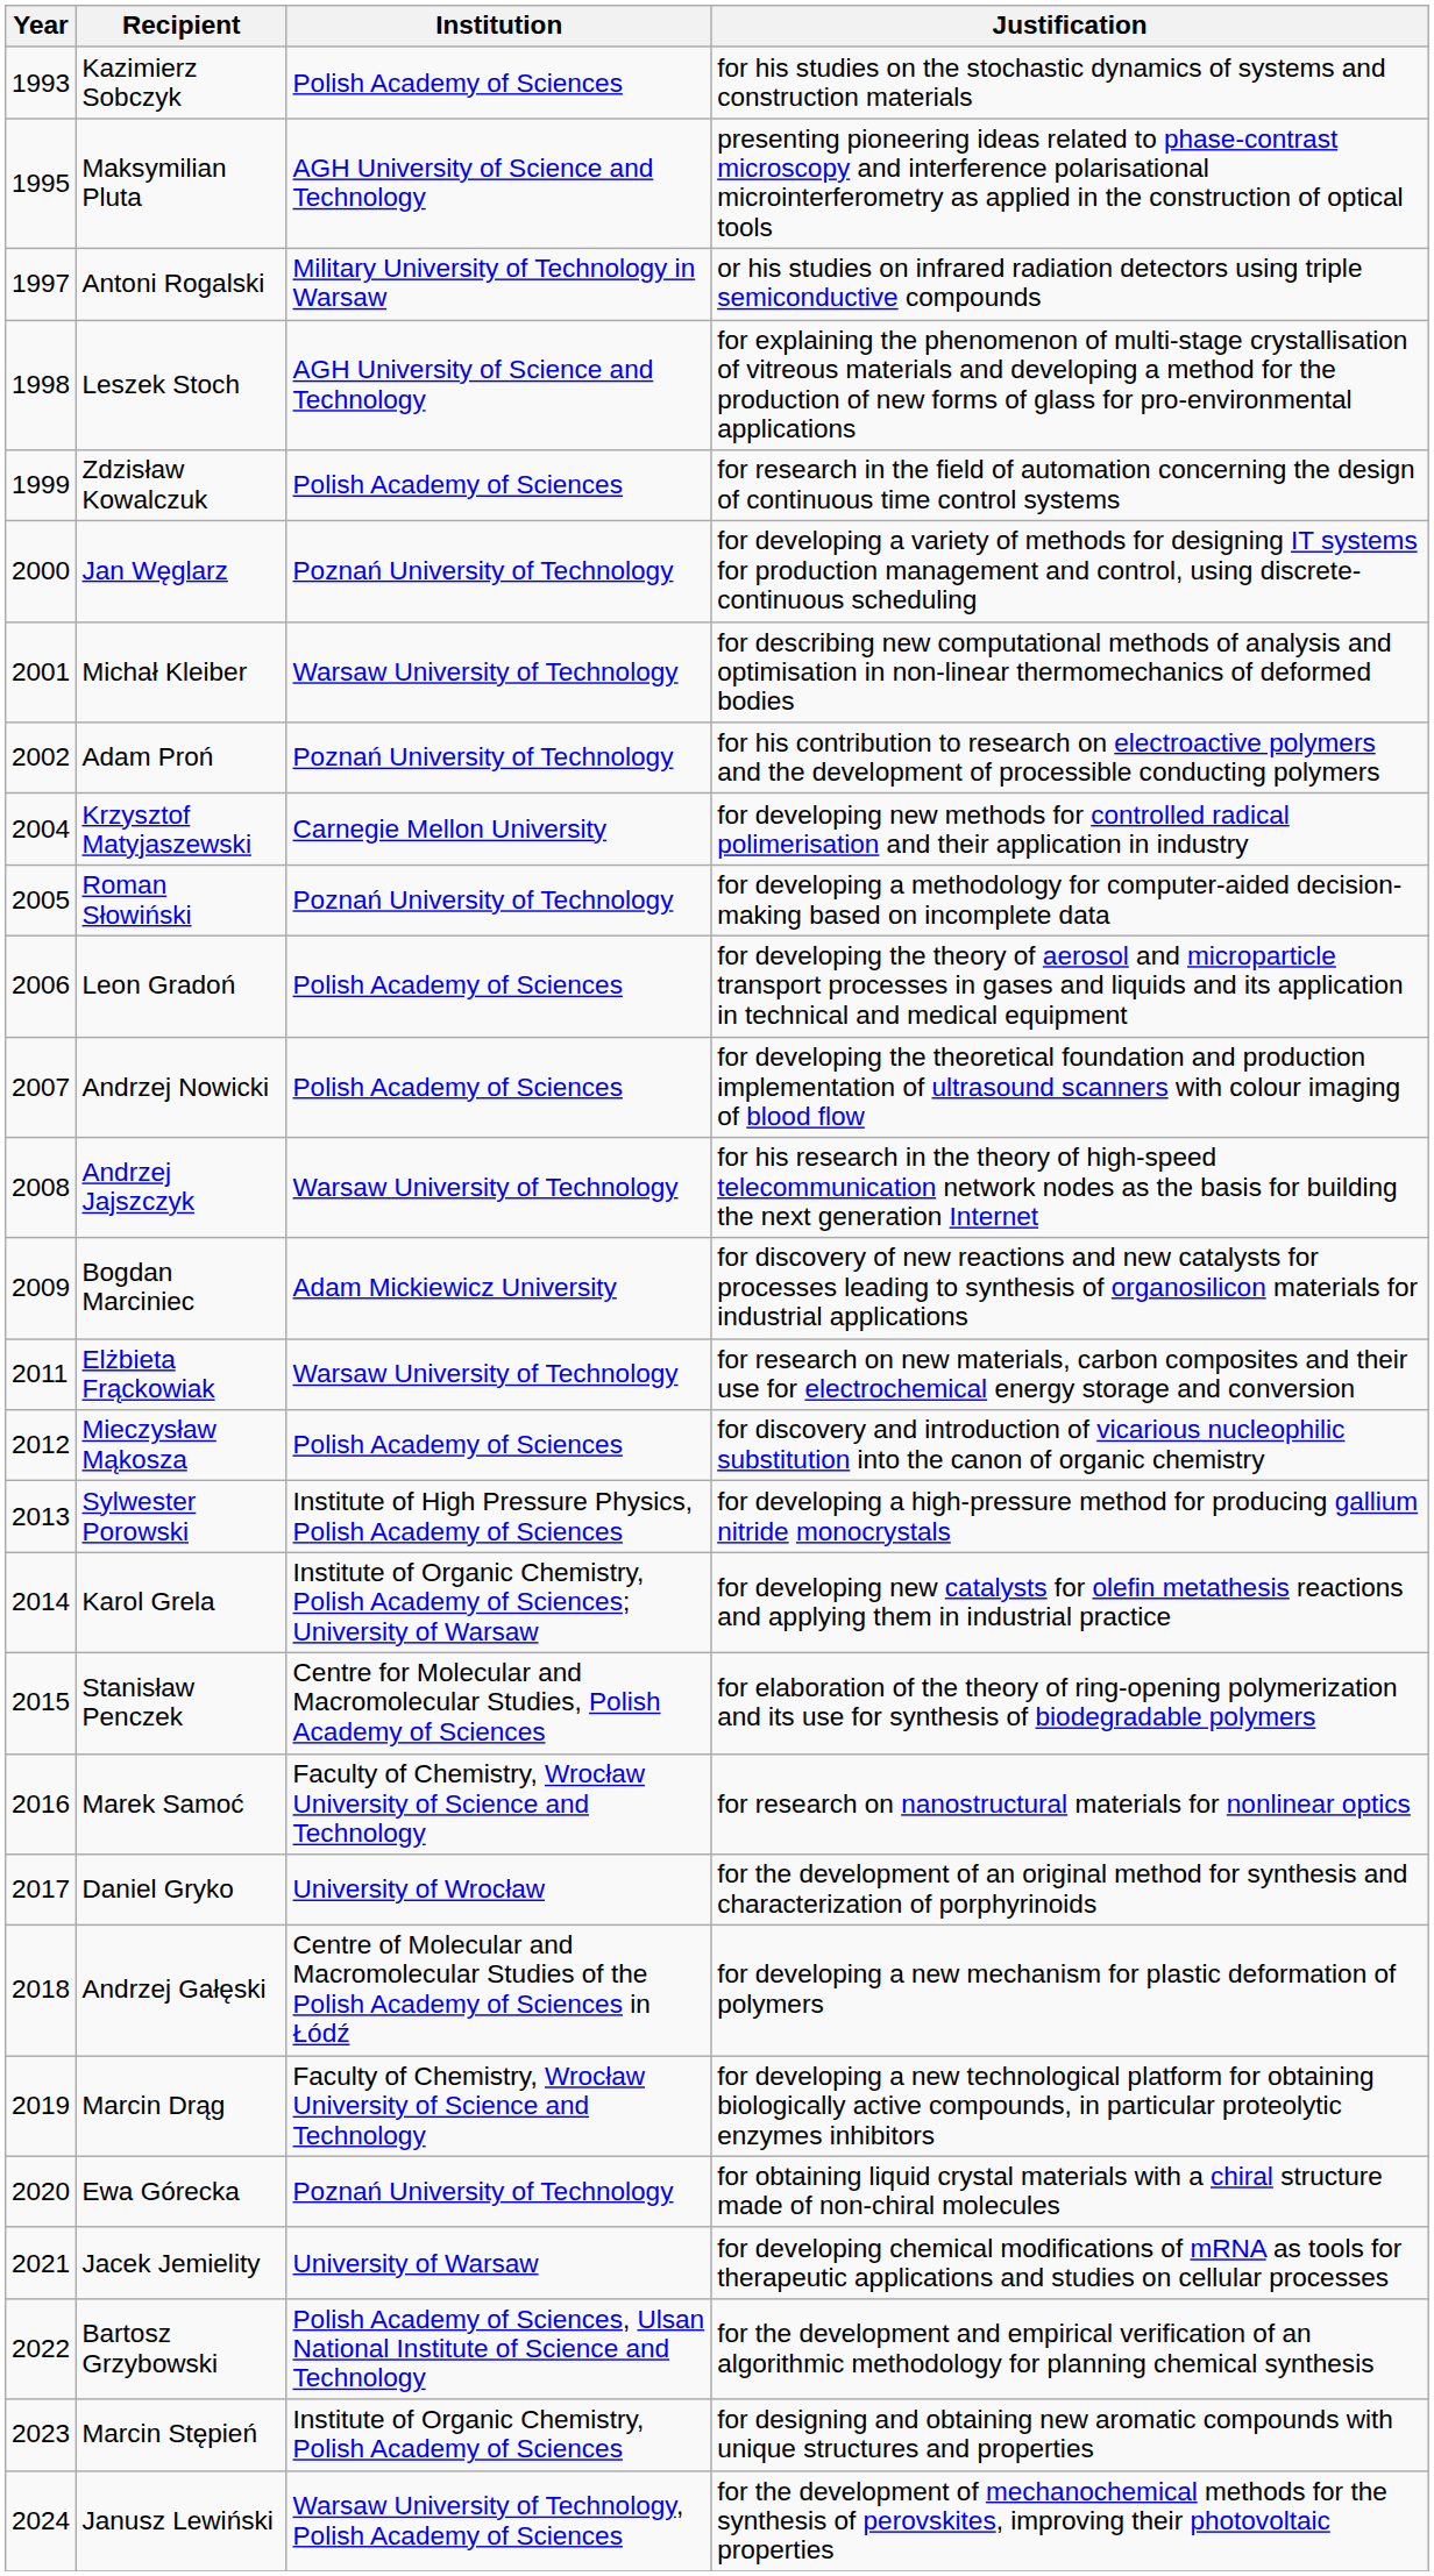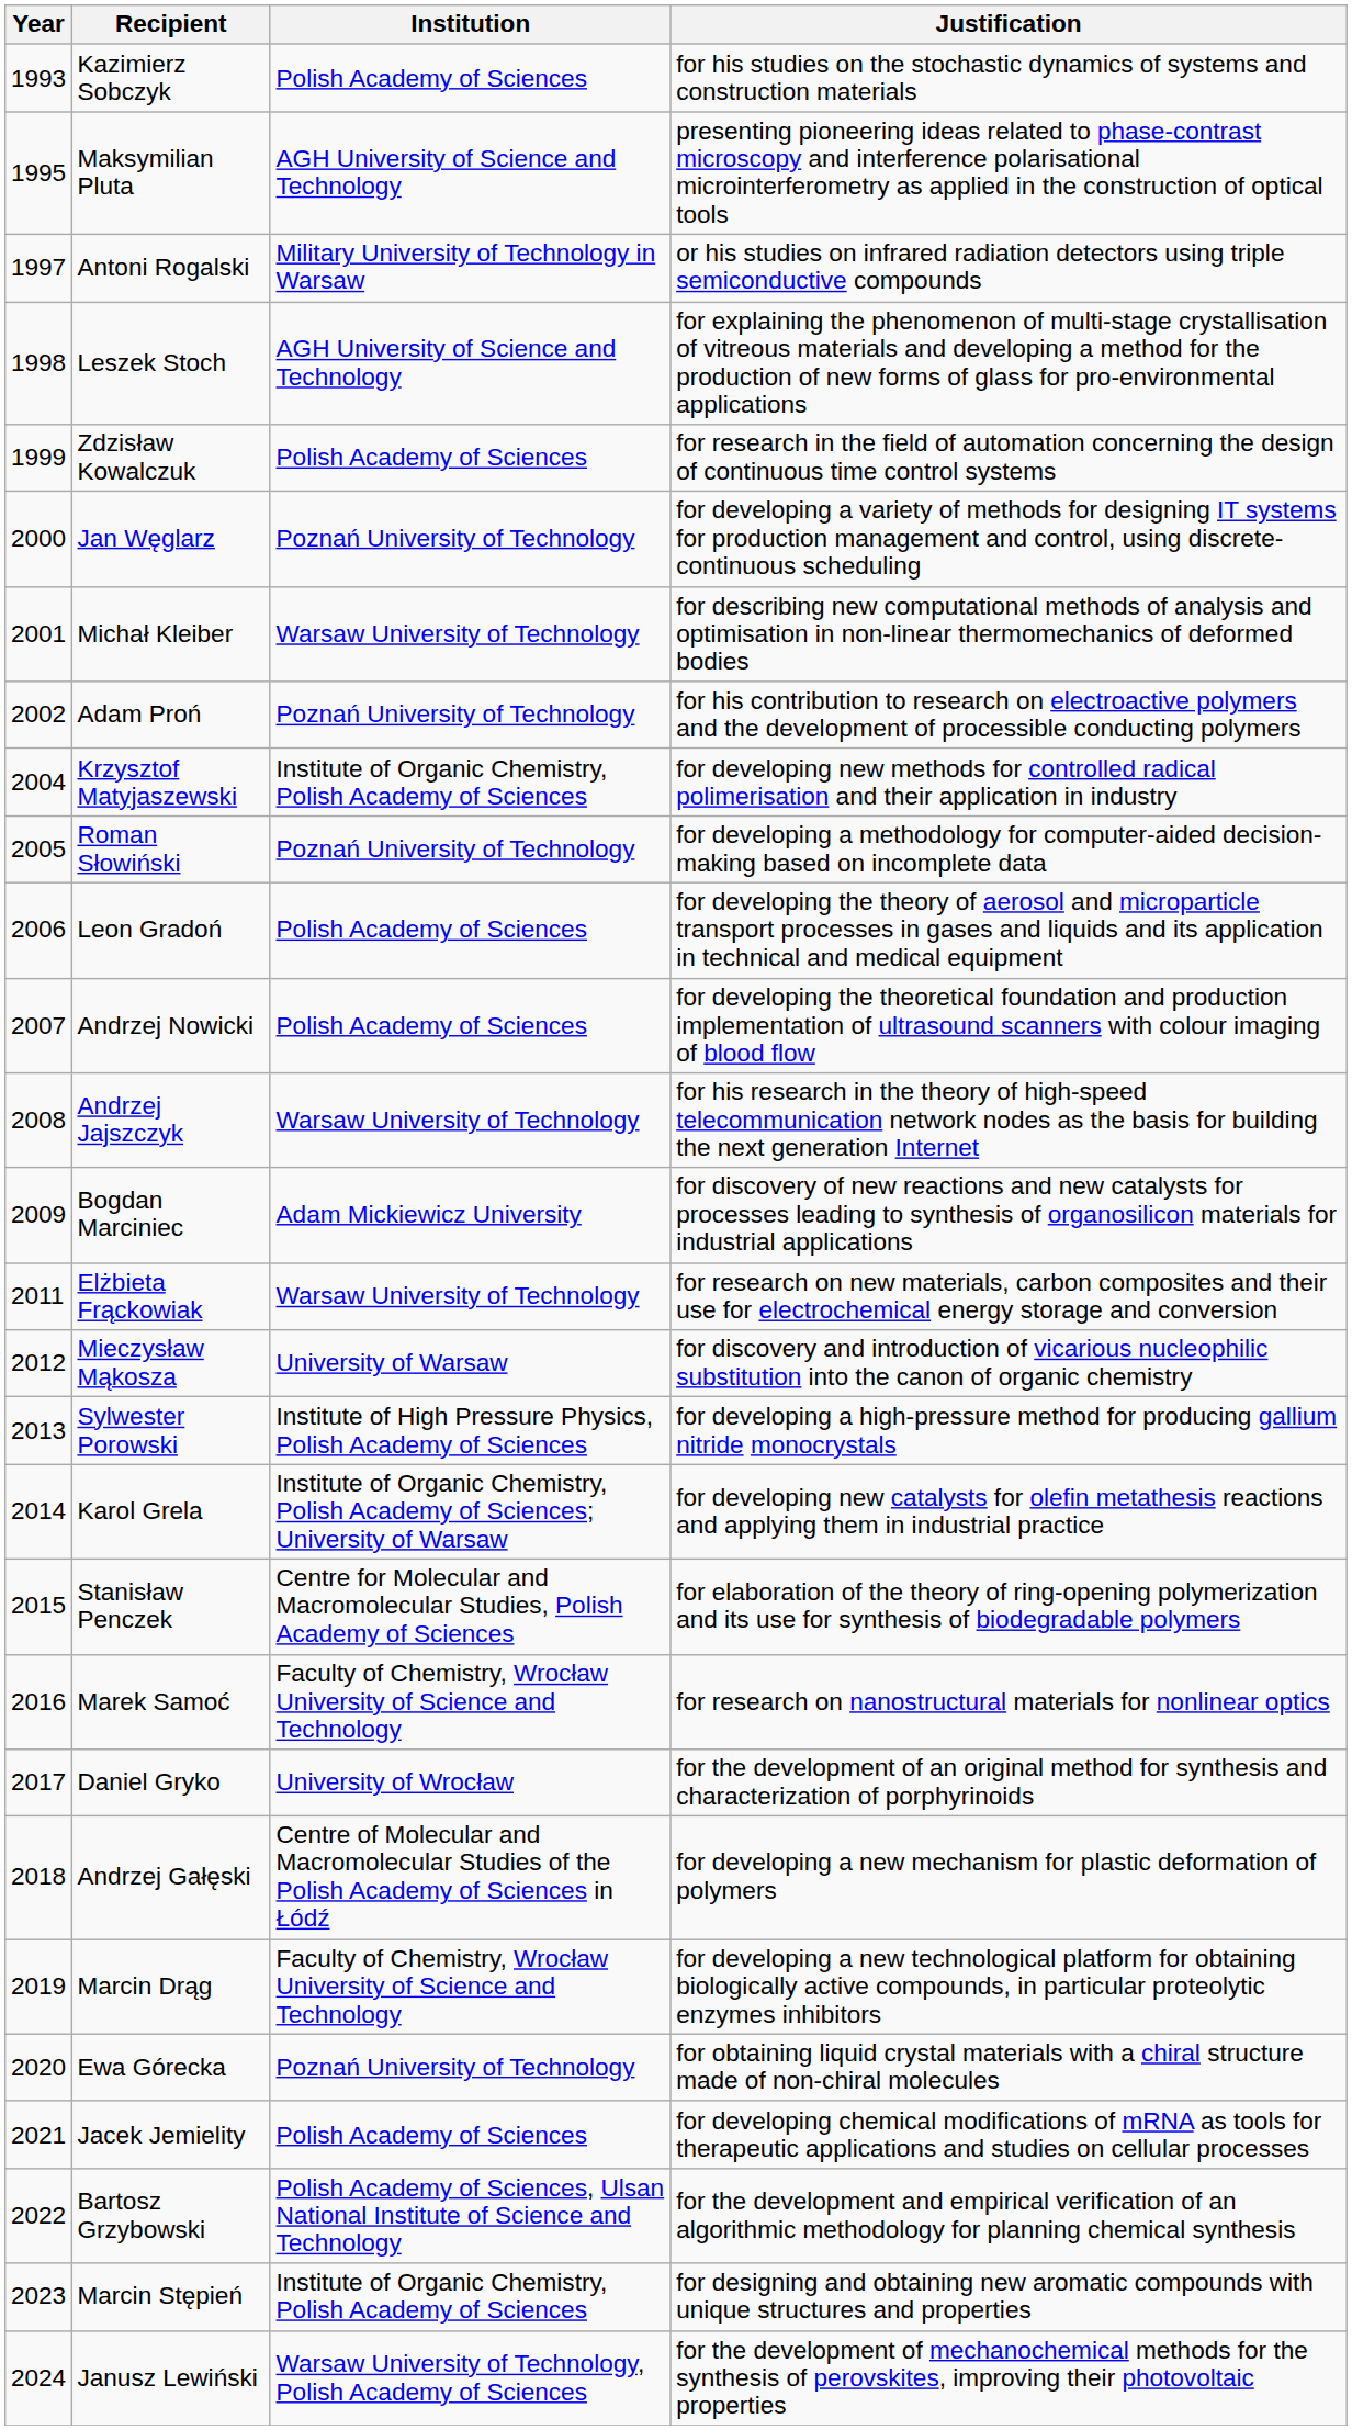 <table class="wikitable">
 <tr>
 <th>Year</th>
 <th>Recipient</th>
 <th>Institution</th>
 <th>Justification</th>
 </tr>
 <tr>
 <td>1993</td>
 <td>Kazimierz Sobczyk</td>
 <td><a href='#'>Polish Academy of Sciences</a></td>
 <td>for his studies on the stochastic dynamics of systems and construction materials</td>
 </tr>
 <tr>
 <td>1995</td>
 <td>Maksymilian Pluta</td>
 <td><a href='#'>AGH University of Science and Technology</a></td>
 <td>presenting pioneering ideas related to <a href='#'>phase-contrast microscopy</a> and interference polarisational microinterferometry as applied in the construction of optical tools</td>
 </tr>
 <tr>
 <td>1997</td>
 <td>Antoni Rogalski</td>
 <td><a href='#'>Military University of Technology in Warsaw</a></td>
 <td>or his studies on infrared radiation detectors using triple <a href='#'>semiconductive</a> compounds</td>
 </tr>
 <tr>
 <td>1998</td>
 <td>Leszek Stoch</td>
 <td><a href='#'>AGH University of Science and Technology</a></td>
 <td>for explaining the phenomenon of multi-stage crystallisation of vitreous materials and developing a method for the production of new forms of glass for pro-environmental applications</td>
 </tr>
 <tr>
 <td>1999</td>
 <td>Zdzisław Kowalczuk</td>
 <td><a href='#'>Polish Academy of Sciences</a></td>
 <td>for research in the field of automation concerning the design of continuous time control systems</td>
 </tr>
 <tr>
 <td>2000</td>
 <td><a href='#'>Jan Węglarz</a></td>
 <td><a href='#'>Poznań University of Technology</a></td>
 <td>for developing a variety of methods for designing <a href='#'>IT systems</a> for production management and control, using discrete-continuous scheduling</td>
 </tr>
 <tr>
 <td>2001</td>
 <td>Michał Kleiber</td>
 <td><a href='#'>Warsaw University of Technology</a></td>
 <td>for describing new computational methods of analysis and optimisation in non-linear thermomechanics of deformed bodies</td>
 </tr>
 <tr>
 <td>2002</td>
 <td>Adam Proń</td>
 <td><a href='#'>Poznań University of Technology</a></td>
 <td>for his contribution to research on <a href='#'>electroactive polymers</a> and the development of processible conducting polymers</td>
 </tr>
 <tr>
 <td>2004</td>
 <td><a href='#'>Krzysztof Matyjaszewski</a></td>
-<td><a href='#'>Carnegie Mellon University</a></td>
+<td>Institute of Organic Chemistry, <a href='#'>Polish Academy of Sciences</a></td>
 <td>for developing new methods for <a href='#'>controlled radical polimerisation</a> and their application in industry</td>
 </tr>
 <tr>
 <td>2005</td>
 <td><a href='#'>Roman Słowiński</a></td>
 <td><a href='#'>Poznań University of Technology</a></td>
 <td>for developing a methodology for computer-aided decision-making based on incomplete data</td>
 </tr>
 <tr>
 <td>2006</td>
 <td>Leon Gradoń</td>
 <td><a href='#'>Polish Academy of Sciences</a></td>
 <td>for developing the theory of <a href='#'>aerosol</a> and <a href='#'>microparticle</a> transport processes in gases and liquids and its application in technical and medical equipment</td>
 </tr>
 <tr>
 <td>2007</td>
 <td>Andrzej Nowicki</td>
 <td><a href='#'>Polish Academy of Sciences</a></td>
 <td>for developing the theoretical foundation and production implementation of <a href='#'>ultrasound scanners</a> with colour imaging of <a href='#'>blood flow</a></td>
 </tr>
 <tr>
 <td>2008</td>
 <td><a href='#'>Andrzej Jajszczyk</a></td>
 <td><a href='#'>Warsaw University of Technology</a></td>
 <td>for his research in the theory of  high-speed <a href='#'>telecommunication</a> network nodes as the basis for building  the next generation <a href='#'>Internet</a></td>
 </tr>
 <tr>
 <td>2009</td>
 <td>Bogdan Marciniec</td>
 <td><a href='#'>Adam Mickiewicz University</a></td>
 <td>for discovery of new reactions and new catalysts for processes leading to synthesis of <a href='#'>organosilicon</a> materials for industrial applications</td>
 </tr>
 <tr>
 <td>2011</td>
 <td><a href='#'>Elżbieta Frąckowiak</a></td>
 <td><a href='#'>Warsaw University of Technology</a></td>
 <td>for research on new materials, carbon composites and their use for <a href='#'>electrochemical</a> energy storage and conversion</td>
 </tr>
 <tr>
 <td>2012</td>
 <td><a href='#'>Mieczysław Mąkosza</a></td>
-<td><a href='#'>Polish Academy of Sciences</a></td>
+<td><a href='#'>University of Warsaw</a></td>
 <td>for discovery and introduction of <a href='#'>vicarious nucleophilic substitution</a> into the canon of organic chemistry</td>
 </tr>
 <tr>
 <td>2013</td>
 <td><a href='#'>Sylwester Porowski</a></td>
 <td>Institute of High Pressure Physics, <a href='#'>Polish Academy of Sciences</a></td>
 <td>for developing a high-pressure method for producing <a href='#'>gallium nitride</a> <a href='#'>monocrystals</a></td>
 </tr>
 <tr>
 <td>2014</td>
 <td>Karol Grela</td>
 <td>Institute of Organic Chemistry, <a href='#'>Polish Academy of Sciences</a>; <a href='#'>University of Warsaw</a></td>
 <td>for developing new <a href='#'>catalysts</a> for <a href='#'>olefin metathesis</a> reactions and applying them in industrial practice</td>
 </tr>
 <tr>
 <td>2015</td>
 <td>Stanisław Penczek</td>
 <td>Centre for Molecular and Macromolecular Studies, <a href='#'>Polish Academy of Sciences</a></td>
 <td>for elaboration of the theory of ring-opening polymerization and its use for synthesis of <a href='#'>biodegradable polymers</a></td>
 </tr>
 <tr>
 <td>2016</td>
 <td>Marek Samoć</td>
 <td>Faculty of Chemistry, <a href='#'>Wrocław University of Science and Technology</a></td>
 <td>for research on <a href='#'>nanostructural</a> materials for <a href='#'>nonlinear optics</a></td>
 </tr>
 <tr>
 <td>2017</td>
 <td>Daniel Gryko</td>
 <td><a href='#'>University of Wrocław</a></td>
 <td>for the development of an original method for synthesis and characterization of porphyrinoids</td>
 </tr>
 <tr>
 <td>2018</td>
 <td>Andrzej Gałęski</td>
 <td>Centre of Molecular and Macromolecular Studies of the <a href='#'>Polish Academy of Sciences</a> in <a href='#'>Łódź</a></td>
 <td>for developing a new mechanism for plastic deformation of polymers</td>
 </tr>
 <tr>
 <td>2019</td>
 <td>Marcin Drąg</td>
 <td>Faculty of Chemistry, <a href='#'>Wrocław University of Science and Technology</a></td>
 <td>for developing a new technological platform for obtaining biologically active compounds, in particular proteolytic enzymes inhibitors</td>
 </tr>
 <tr>
 <td>2020</td>
 <td>Ewa Górecka</td>
 <td><a href='#'>Poznań University of Technology</a></td>
 <td>for obtaining liquid crystal materials with a <a href='#'>chiral</a> structure made of non-chiral molecules</td>
 </tr>
 <tr>
 <td>2021</td>
 <td>Jacek Jemielity</td>
-<td><a href='#'>University of Warsaw</a></td>
+<td><a href='#'>Polish Academy of Sciences</a></td>
 <td>for developing chemical modifications of <a href='#'>mRNA</a> as tools for therapeutic applications and studies on cellular processes</td>
 </tr>
 <tr>
 <td>2022</td>
 <td>Bartosz Grzybowski</td>
 <td><a href='#'>Polish Academy of Sciences</a>, <a href='#'>Ulsan National Institute of Science and Technology</a></td>
 <td>for the development and empirical verification of an algorithmic methodology for planning chemical synthesis</td>
 </tr>
 <tr>
 <td>2023</td>
 <td>Marcin Stępień</td>
 <td>Institute of Organic Chemistry, <a href='#'>Polish Academy of Sciences</a></td>
 <td>for designing and obtaining new aromatic compounds with unique structures and properties</td>
 </tr>
 <tr>
 <td>2024</td>
 <td>Janusz Lewiński</td>
 <td><a href='#'>Warsaw University of Technology</a>, <a href='#'>Polish Academy of Sciences</a></td>
 <td>for the development of <a href='#'>mechanochemical</a> methods for the synthesis of <a href='#'>perovskites</a>, improving their <a href='#'>photovoltaic</a> properties</td>
 </tr>
 </table>
